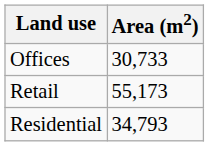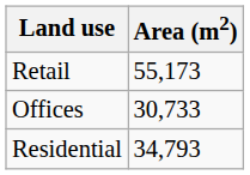 <table class="wikitable" align="right">
 <tr>
 <th>Land use</th>
 <th>Area (m<sup>2</sup>)</th>
 </tr>
 <tr>
+<td>Retail</td>
+<td>55,173</td>
+</tr>
+<tr>
 <td>Offices</td>
 <td>30,733</td>
-</tr>
-<tr>
-<td>Retail</td>
-<td>55,173</td>
 </tr>
 <tr>
 <td>Residential</td>
 <td>34,793</td>
 </tr>
 </table>
